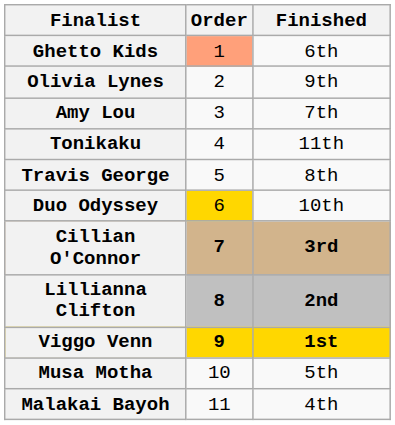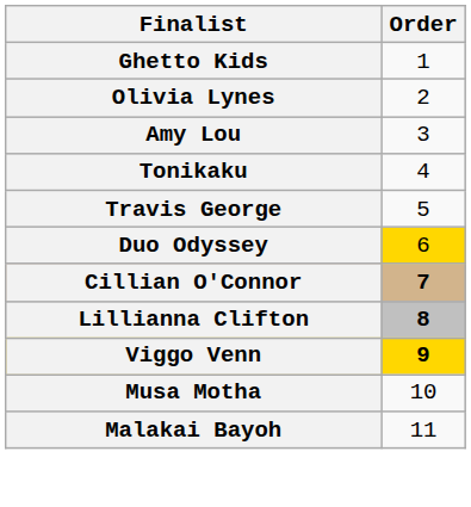 <table class="wikitable sortable plainrowheaders" style="text-align:center; width:30%;">
 <tr>
 <th class="unsortable" style="width:15em;">Finalist</th>
 <th data-sort-type="number" style="width:1em;">Order</th>
-<th data-sort-type="number" style="width:10em;">Finished</th>
 </tr>
 <tr>
 <th scope="row">Ghetto Kids</th>
-<td style="background: lightsalmon;">1</td>
-<td>6th</td>
+<td>1</td>
 </tr>
 <tr>
 <th scope="row">Olivia Lynes</th>
 <td>2</td>
-<td>9th</td>
 </tr>
 <tr>
 <th scope="row">Amy Lou</th>
 <td>3</td>
-<td>7th</td>
 </tr>
 <tr>
 <th scope="row">Tonikaku</th>
 <td>4</td>
-<td>11th</td>
 </tr>
 <tr>
 <th scope="row">Travis George</th>
 <td>5</td>
-<td>8th</td>
 </tr>
 <tr>
 <th scope="row">Duo Odyssey</th>
 <td style="background: gold;">6</td>
-<td>10th</td>
 </tr>
 <tr bgcolor=tan>
 <th scope="row"><strong>Cillian O'Connor</strong></th>
 <td><strong>7</strong></td>
-<td><strong>3rd</strong></td>
 </tr>
 <tr bgcolor=silver>
 <th scope="row"><strong>Lillianna Clifton</strong></th>
 <td><strong>8</strong></td>
-<td><strong>2nd</strong></td>
 </tr>
 <tr bgcolor=gold>
 <th scope="row"><strong>Viggo Venn</strong></th>
 <td><strong>9</strong></td>
-<td><strong>1st</strong></td>
 </tr>
 <tr>
 <th scope="row">Musa Motha</th>
 <td>10</td>
-<td>5th</td>
 </tr>
 <tr>
 <th scope="row">Malakai Bayoh</th>
 <td>11</td>
-<td>4th</td>
 </tr>
 </table>
